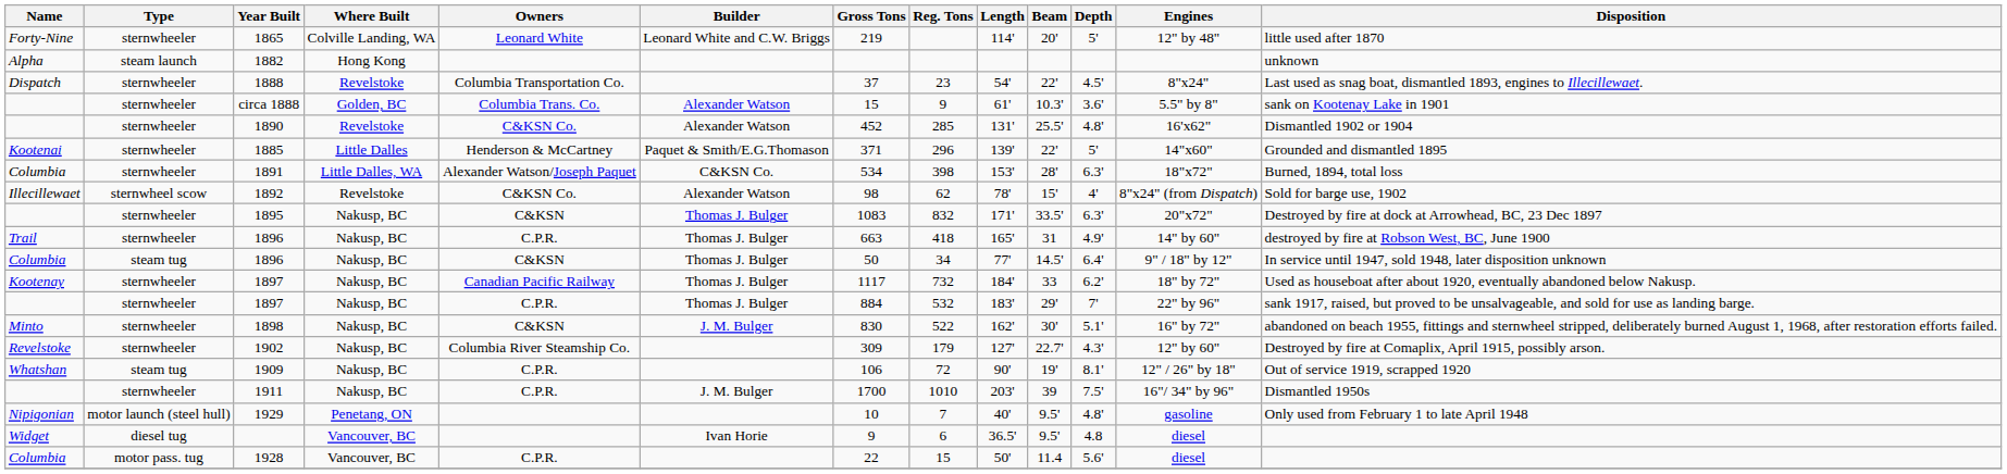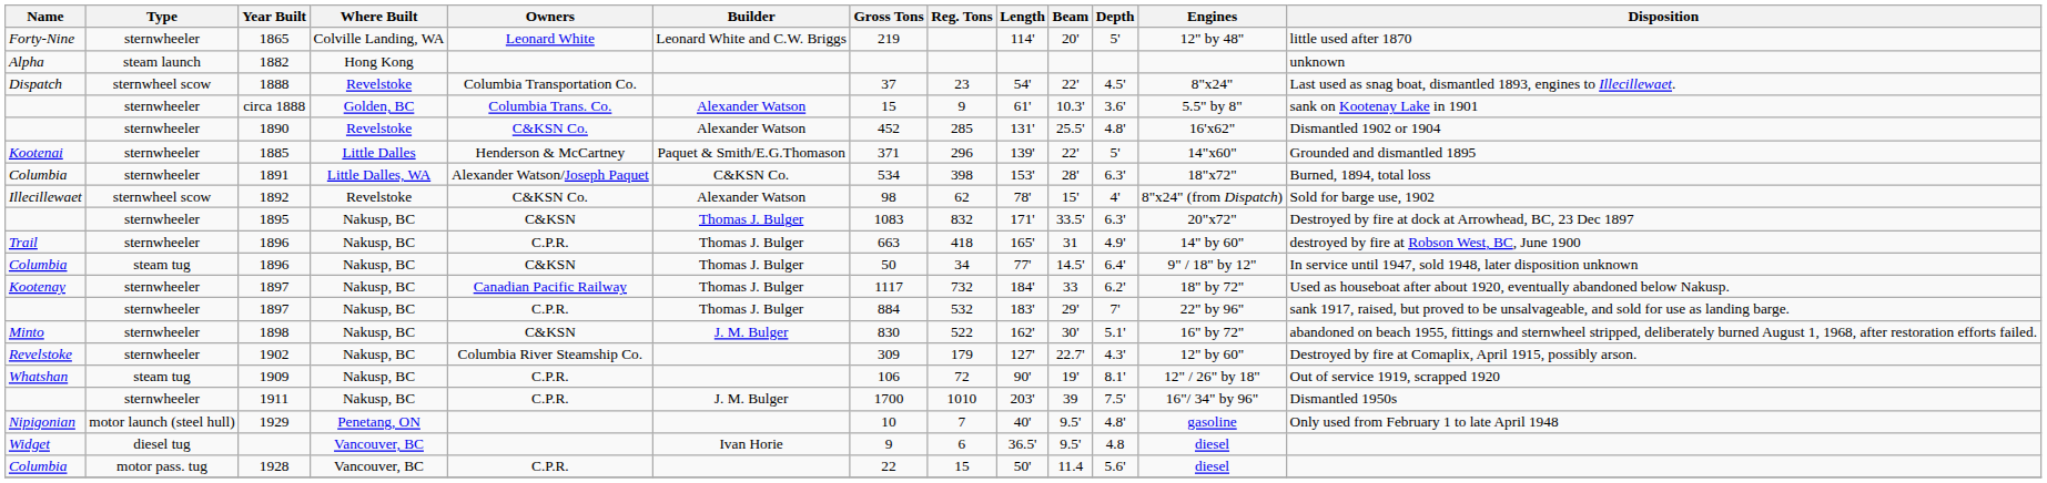 <table class="wikitable collapsible sortable">
 <tr valign=bottom style="font-size:8pt">
 <th>Name</th>
 <th>Type</th>
 <th>Year Built</th>
 <th>Where Built</th>
 <th>Owners</th>
 <th>Builder</th>
 <th>Gross Tons</th>
 <th>Reg. Tons</th>
 <th>Length</th>
 <th>Beam</th>
 <th>Depth</th>
 <th>Engines</th>
 <th>Disposition<br></th>
 </tr>
 <tr align=center valign=top style="font-size:8pt">
 <td align="left"><em>Forty-Nine</em></td>
 <td>sternwheeler</td>
 <td>1865</td>
 <td>Colville Landing, WA</td>
 <td><a href='#'>Leonard White</a></td>
 <td>Leonard White and C.W. Briggs</td>
 <td>219</td>
 <td></td>
 <td>114'</td>
 <td>20'</td>
 <td>5'</td>
 <td>12" by 48"</td>
 <td align="left">little used after 1870<br></td>
 </tr>
 <tr align=center valign=top style="font-size:8pt">
 <td align="left"><em>Alpha</em></td>
 <td>steam launch</td>
 <td>1882</td>
 <td>Hong Kong</td>
 <td></td>
 <td></td>
 <td></td>
 <td></td>
 <td></td>
 <td></td>
 <td></td>
 <td></td>
 <td align="left">unknown<br></td>
 </tr>
 <tr align=center valign=top style="font-size:8pt">
 <td align="left"><em>Dispatch</em></td>
-<td>sternwheeler</td>
+<td>sternwheel scow</td>
 <td>1888</td>
 <td><a href='#'>Revelstoke</a></td>
 <td>Columbia Transportation Co.</td>
 <td></td>
 <td>37</td>
 <td>23</td>
 <td>54'</td>
 <td>22'</td>
 <td>4.5'</td>
 <td>8"x24"</td>
 <td align="left">Last used as snag boat, dismantled 1893, engines to <a href='#'><em>Illecillewaet</em></a>.<br></td>
 </tr>
 <tr align=center valign=top style="font-size:8pt">
 <td align="left"></td>
 <td>sternwheeler</td>
 <td>circa 1888</td>
 <td><a href='#'>Golden, BC</a></td>
 <td><a href='#'>Columbia Trans. Co.</a></td>
 <td><a href='#'>Alexander Watson</a></td>
 <td>15</td>
 <td>9</td>
 <td>61'</td>
 <td>10.3'</td>
 <td>3.6'</td>
 <td>5.5" by 8"</td>
 <td align="left">sank on <a href='#'>Kootenay Lake</a> in 1901<br></td>
 </tr>
 <tr align=center valign=top style="font-size:8pt">
 <td align="left"></td>
 <td>sternwheeler</td>
 <td>1890</td>
 <td><a href='#'>Revelstoke</a></td>
 <td><a href='#'>C&KSN Co.</a></td>
 <td>Alexander Watson</td>
 <td>452</td>
 <td>285</td>
 <td>131'</td>
 <td>25.5'</td>
 <td>4.8'</td>
 <td>16'x62"</td>
 <td align="left">Dismantled 1902 or 1904<br></td>
 </tr>
 <tr align=center valign=top style="font-size:8pt">
 <td align="left"><a href='#'><em>Kootenai</em></a></td>
 <td>sternwheeler</td>
 <td>1885</td>
 <td align="center" valign="top"><a href='#'>Little Dalles</a></td>
 <td>Henderson & McCartney</td>
 <td>Paquet & Smith/E.G.Thomason</td>
 <td>371</td>
 <td>296</td>
 <td>139'</td>
 <td>22'</td>
 <td>5'</td>
 <td>14"x60"</td>
 <td align="left">Grounded and dismantled 1895<br></td>
 </tr>
 <tr align=center valign=top style="font-size:8pt">
 <td align="left"><em>Columbia</em></td>
 <td>sternwheeler</td>
 <td>1891</td>
 <td><a href='#'>Little Dalles, WA</a></td>
 <td>Alexander Watson/<a href='#'>Joseph Paquet</a></td>
 <td>C&KSN Co.</td>
 <td>534</td>
 <td>398</td>
 <td>153'</td>
 <td>28'</td>
 <td>6.3'</td>
 <td>18"x72"</td>
 <td align="left" valign="top">Burned, 1894, total loss<br></td>
 </tr>
 <tr align=center valign=top style="font-size:8pt">
 <td align="left"><em>Illecillewaet</em></td>
 <td>sternwheel scow</td>
 <td>1892</td>
 <td>Revelstoke</td>
 <td>C&KSN Co.</td>
 <td>Alexander Watson</td>
 <td>98</td>
 <td>62</td>
 <td>78'</td>
 <td>15'</td>
 <td>4'</td>
 <td>8"x24" (from <em>Dispatch</em>)</td>
 <td align="left">Sold for barge use, 1902<br></td>
 </tr>
 <tr align=center valign=top style="font-size:8pt">
 <td align="left"></td>
 <td>sternwheeler</td>
 <td>1895</td>
 <td>Nakusp, BC</td>
 <td>C&KSN</td>
 <td><a href='#'>Thomas J. Bulger</a></td>
 <td>1083</td>
 <td>832</td>
 <td>171'</td>
 <td>33.5'</td>
 <td>6.3'</td>
 <td>20"x72"</td>
 <td align="left">Destroyed by fire at dock at Arrowhead, BC, 23 Dec 1897<br></td>
 </tr>
 <tr align=center valign=top style="font-size:8pt">
 <td align="left"><a href='#'><em>Trail</em></a></td>
 <td>sternwheeler</td>
 <td>1896</td>
 <td>Nakusp, BC</td>
 <td align="center" valign="top">C.P.R.</td>
 <td>Thomas J. Bulger</td>
 <td>663</td>
 <td>418</td>
 <td>165'</td>
 <td>31</td>
 <td>4.9'</td>
 <td>14" by 60"</td>
 <td align="left">destroyed by fire at <a href='#'>Robson West, BC</a>, June 1900<br></td>
 </tr>
 <tr align=center valign=top style="font-size:8pt">
 <td align="left"><a href='#'><em>Columbia</em></a></td>
 <td>steam tug</td>
 <td>1896</td>
 <td>Nakusp, BC</td>
 <td>C&KSN</td>
 <td>Thomas J. Bulger</td>
 <td>50</td>
 <td>34</td>
 <td>77'</td>
 <td>14.5'</td>
 <td>6.4'</td>
 <td>9" / 18" by 12"</td>
 <td align="left">In service until 1947, sold 1948, later disposition unknown<br></td>
 </tr>
 <tr align=center valign=top style="font-size:8pt">
 <td align="left"><a href='#'><em>Kootenay</em></a></td>
 <td>sternwheeler</td>
 <td align="center" valign="top">1897</td>
 <td>Nakusp, BC</td>
 <td><a href='#'>Canadian Pacific Railway</a></td>
 <td>Thomas J. Bulger</td>
 <td>1117</td>
 <td>732</td>
 <td>184'</td>
 <td>33</td>
 <td>6.2'</td>
 <td>18" by 72"</td>
 <td align="left">Used as houseboat after about 1920, eventually abandoned below Nakusp.<br></td>
 </tr>
 <tr align=center valign=top style="font-size:8pt">
 <td align="left"></td>
 <td>sternwheeler</td>
 <td>1897</td>
 <td>Nakusp, BC</td>
 <td>C.P.R.</td>
 <td>Thomas J. Bulger</td>
 <td>884</td>
 <td>532</td>
 <td>183'</td>
 <td>29'</td>
 <td>7'</td>
 <td>22" by 96"</td>
 <td align="left">sank 1917, raised, but proved to be unsalvageable, and sold for use as landing barge.<br></td>
 </tr>
 <tr align=center valign=top style="font-size:8pt">
 <td align="left"><a href='#'><em>Minto</em></a></td>
 <td>sternwheeler</td>
 <td>1898</td>
 <td>Nakusp, BC</td>
 <td>C&KSN</td>
 <td><a href='#'>J. M. Bulger</a></td>
 <td>830</td>
 <td>522</td>
 <td>162'</td>
 <td>30'</td>
 <td>5.1'</td>
 <td>16" by 72"</td>
 <td align="left">abandoned on beach 1955, fittings and sternwheel stripped, deliberately burned August 1, 1968, after restoration efforts failed.<br></td>
 </tr>
 <tr align=center valign=top style="font-size:8pt">
 <td align="left"><a href='#'><em>Revelstoke</em></a></td>
 <td>sternwheeler</td>
 <td>1902</td>
 <td>Nakusp, BC</td>
 <td>Columbia River Steamship Co.</td>
 <td></td>
 <td>309</td>
 <td>179</td>
 <td>127'</td>
 <td>22.7'</td>
 <td>4.3'</td>
 <td>12" by 60"</td>
 <td align="left">Destroyed by fire at Comaplix, April 1915, possibly arson.<br></td>
 </tr>
 <tr align=center valign=top style="font-size:8pt">
 <td align="left"><a href='#'><em>Whatshan</em></a></td>
 <td>steam tug</td>
 <td>1909</td>
 <td>Nakusp, BC</td>
 <td>C.P.R.</td>
 <td></td>
 <td>106</td>
 <td>72</td>
 <td>90'</td>
 <td>19'</td>
 <td>8.1'</td>
 <td>12" / 26" by 18"</td>
 <td align="left">Out of service 1919, scrapped 1920<br></td>
 </tr>
 <tr align=center valign=top style="font-size:8pt">
 <td align="left"></td>
 <td>sternwheeler</td>
 <td>1911</td>
 <td>Nakusp, BC</td>
 <td>C.P.R.</td>
 <td>J. M. Bulger</td>
 <td>1700</td>
 <td>1010</td>
 <td>203'</td>
 <td>39</td>
 <td>7.5'</td>
 <td>16"/ 34" by 96"</td>
 <td align="left">Dismantled 1950s<br></td>
 </tr>
 <tr align=center valign=top style="font-size:8pt">
 <td align="left"><a href='#'><em>Nipigonian</em></a></td>
 <td>motor launch (steel hull)</td>
 <td>1929</td>
 <td><a href='#'>Penetang, ON</a></td>
 <td align="center" valign="top"></td>
 <td></td>
 <td>10</td>
 <td>7</td>
 <td>40'</td>
 <td>9.5'</td>
 <td>4.8'</td>
 <td><a href='#'>gasoline</a></td>
 <td align="left" valign="top">Only used from February 1 to late April 1948<br></td>
 </tr>
 <tr align=center valign=top style="font-size:8pt">
 <td align="left"><a href='#'><em>Widget</em></a></td>
 <td>diesel tug</td>
 <td align="center" valign="top"></td>
 <td><a href='#'>Vancouver, BC</a></td>
 <td></td>
 <td>Ivan Horie</td>
 <td>9</td>
 <td>6</td>
 <td>36.5'</td>
 <td>9.5'</td>
 <td>4.8</td>
 <td><a href='#'>diesel</a></td>
 <td align="left" valign="top"><br></td>
 </tr>
 <tr align=center valign=top style="font-size:8pt">
 <td align="left"><a href='#'><em>Columbia</em></a></td>
 <td>motor pass. tug</td>
 <td>1928</td>
 <td>Vancouver, BC</td>
 <td>C.P.R.</td>
 <td></td>
 <td>22</td>
 <td>15</td>
 <td>50'</td>
 <td>11.4</td>
 <td>5.6'</td>
 <td><a href='#'>diesel</a></td>
 <td align="left" valign="top"></td>
 </tr>
 <tr>
 </tr>
 </table>
